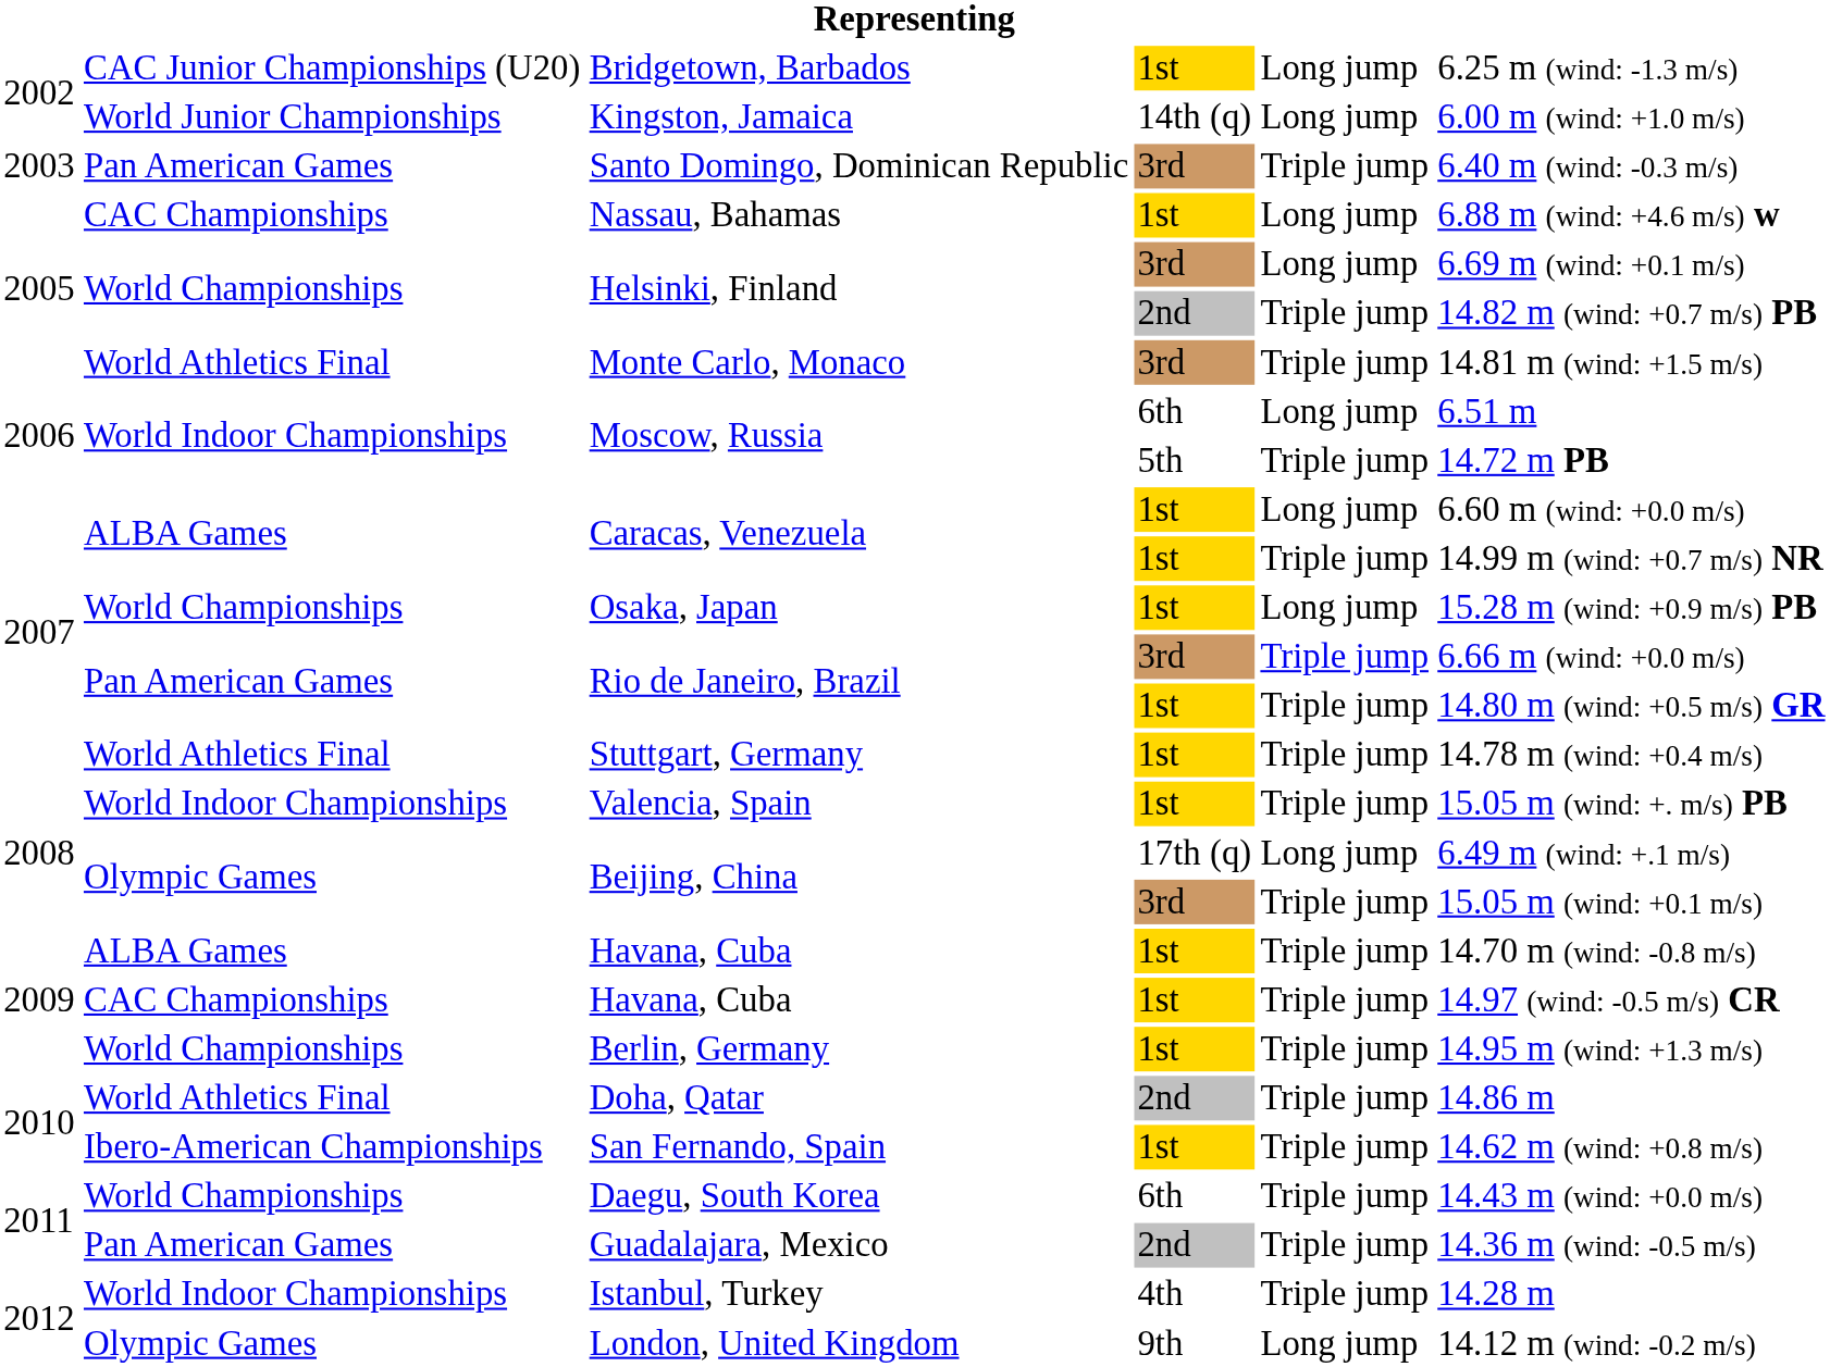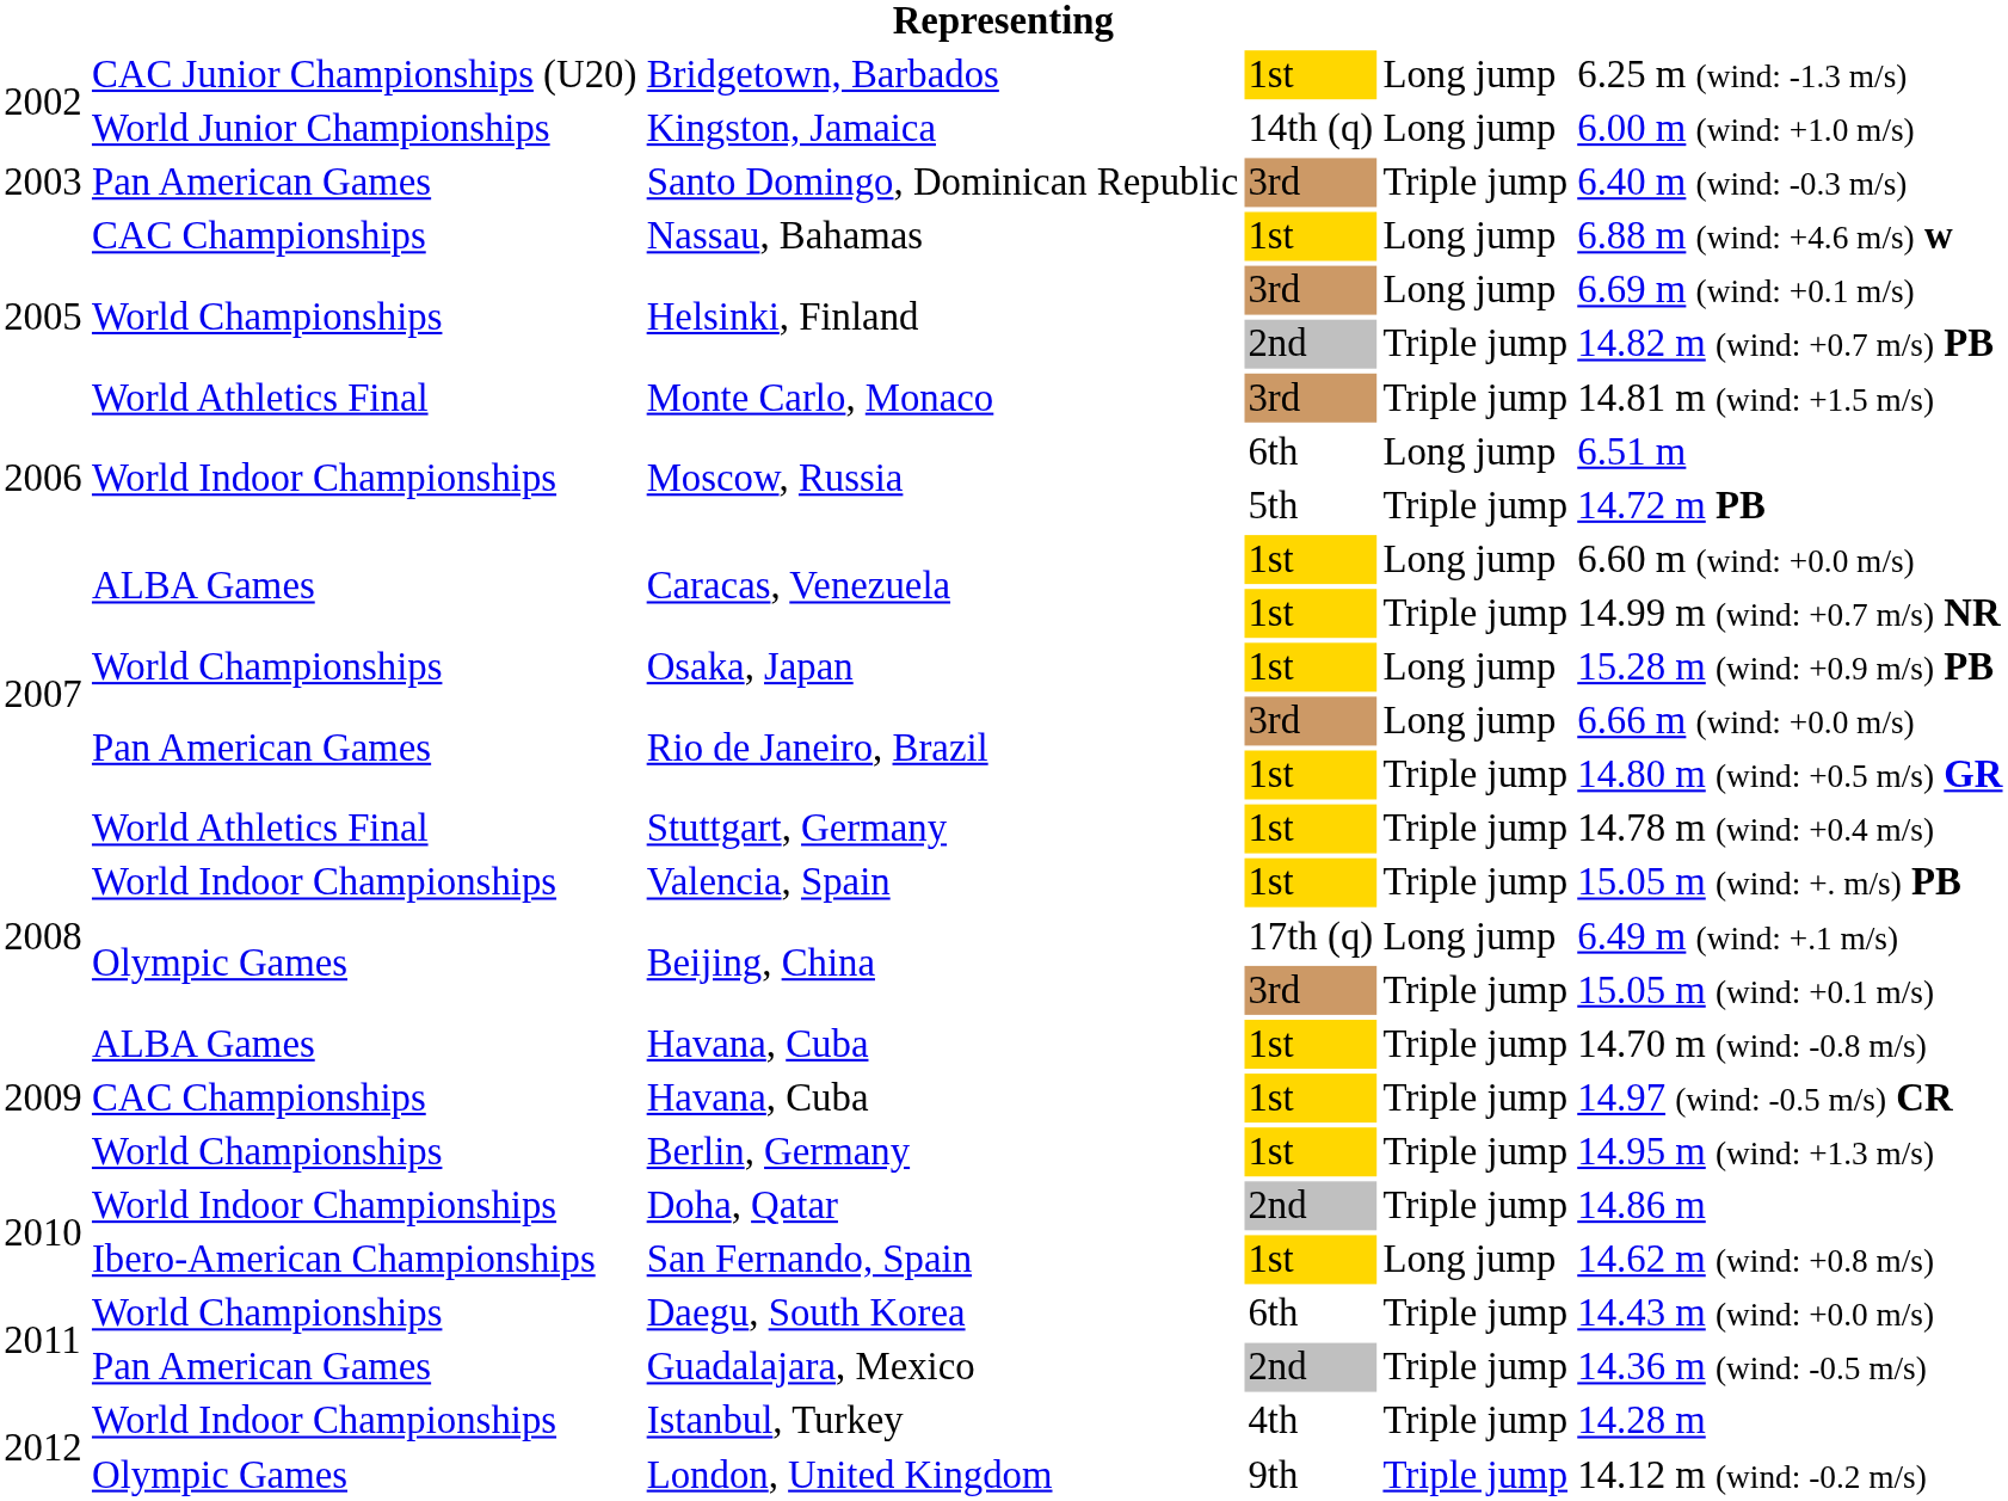 <table>
 <tr>
 <th colspan="6">Representing </th>
 </tr>
 <tr>
 <td rowspan=2>2002</td>
 <td><a href='#'>CAC Junior Championships</a> (U20)</td>
 <td><a href='#'>Bridgetown, Barbados</a></td>
 <td bgcolor=gold>1st</td>
 <td>Long jump</td>
 <td>6.25 m <small>(wind: -1.3 m/s)</small></td>
 </tr>
 <tr>
 <td><a href='#'>World Junior Championships</a></td>
 <td><a href='#'>Kingston, Jamaica</a></td>
 <td>14th (q)</td>
 <td>Long jump</td>
 <td><a href='#'>6.00 m</a> <small>(wind: +1.0 m/s)</small></td>
 </tr>
 <tr>
 <td>2003</td>
 <td><a href='#'>Pan American Games</a></td>
 <td><a href='#'>Santo Domingo</a>, Dominican Republic</td>
 <td bgcolor=cc9966>3rd</td>
 <td>Triple jump</td>
 <td><a href='#'>6.40 m</a> <small>(wind: -0.3 m/s)</small></td>
 </tr>
 <tr>
 <td rowspan=4>2005</td>
 <td><a href='#'>CAC Championships</a></td>
 <td><a href='#'>Nassau</a>, Bahamas</td>
 <td bgcolor=gold>1st</td>
 <td>Long jump</td>
 <td><a href='#'>6.88 m</a> <small>(wind: +4.6 m/s)</small> <strong>w</strong></td>
 </tr>
 <tr>
 <td rowspan=2><a href='#'>World Championships</a></td>
 <td rowspan=2><a href='#'>Helsinki</a>, Finland</td>
 <td bgcolor="cc9966">3rd</td>
 <td>Long jump</td>
 <td><a href='#'>6.69 m</a> <small>(wind: +0.1 m/s)</small></td>
 </tr>
 <tr>
 <td bgcolor="silver">2nd</td>
 <td>Triple jump</td>
 <td><a href='#'>14.82 m</a> <small>(wind: +0.7 m/s)</small> <strong>PB</strong></td>
 </tr>
 <tr>
 <td><a href='#'>World Athletics Final</a></td>
 <td><a href='#'>Monte Carlo</a>, <a href='#'>Monaco</a></td>
 <td bgcolor="CC9966">3rd</td>
 <td>Triple jump</td>
 <td>14.81 m <small>(wind: +1.5 m/s)</small></td>
 </tr>
 <tr>
 <td rowspan=2>2006</td>
 <td rowspan=2><a href='#'>World Indoor Championships</a></td>
 <td rowspan=2><a href='#'>Moscow</a>, <a href='#'>Russia</a></td>
 <td>6th</td>
 <td>Long jump</td>
 <td><a href='#'>6.51 m</a></td>
 </tr>
 <tr>
 <td>5th</td>
 <td>Triple jump</td>
 <td><a href='#'>14.72 m</a> <strong>PB</strong></td>
 </tr>
 <tr>
 <td rowspan=6>2007</td>
 <td rowspan=2><a href='#'>ALBA Games</a></td>
 <td rowspan=2><a href='#'>Caracas</a>, <a href='#'>Venezuela</a></td>
 <td bgcolor=gold>1st</td>
 <td>Long jump</td>
 <td>6.60 m <small>(wind: +0.0 m/s)</small></td>
 </tr>
 <tr>
 <td bgcolor=gold>1st</td>
 <td>Triple jump</td>
 <td>14.99 m <small>(wind: +0.7 m/s)</small> <strong>NR</strong></td>
 </tr>
 <tr>
 <td><a href='#'>World Championships</a></td>
 <td><a href='#'>Osaka</a>, <a href='#'>Japan</a></td>
 <td bgcolor="gold">1st</td>
 <td>Long jump</td>
 <td><a href='#'>15.28 m</a>  <small>(wind: +0.9 m/s)</small> <strong>PB</strong></td>
 </tr>
 <tr>
 <td rowspan=2><a href='#'>Pan American Games</a></td>
 <td rowspan=2><a href='#'>Rio de Janeiro</a>, <a href='#'>Brazil</a></td>
 <td bgcolor="cc9966">3rd</td>
-<td><a href='#'>Triple jump</a></td>
+<td>Long jump</td>
 <td><a href='#'>6.66 m</a> <small>(wind: +0.0 m/s)</small></td>
 </tr>
 <tr>
 <td bgcolor="gold">1st</td>
 <td>Triple jump</td>
 <td><a href='#'>14.80 m</a>  <small>(wind: +0.5 m/s)</small> <a href='#'><strong>GR</strong></a></td>
 </tr>
 <tr>
 <td><a href='#'>World Athletics Final</a></td>
 <td><a href='#'>Stuttgart</a>, <a href='#'>Germany</a></td>
 <td bgcolor="gold">1st</td>
 <td>Triple jump</td>
 <td>14.78 m <small>(wind: +0.4 m/s)</small></td>
 </tr>
 <tr>
 <td rowspan=3>2008</td>
 <td><a href='#'>World Indoor Championships</a></td>
 <td><a href='#'>Valencia</a>, <a href='#'>Spain</a></td>
 <td bgcolor="gold">1st</td>
 <td>Triple jump</td>
 <td><a href='#'>15.05 m</a>  <small>(wind: +. m/s)</small> <strong>PB</strong></td>
 </tr>
 <tr>
 <td rowspan=2><a href='#'>Olympic Games</a></td>
 <td rowspan=2><a href='#'>Beijing</a>, <a href='#'>China</a></td>
 <td>17th (q)</td>
 <td>Long jump</td>
 <td><a href='#'>6.49 m</a> <small>(wind: +.1 m/s)</small></td>
 </tr>
 <tr>
 <td bgcolor="cc9966">3rd</td>
 <td>Triple jump</td>
 <td><a href='#'>15.05 m</a> <small>(wind: +0.1 m/s)</small></td>
 </tr>
 <tr>
 <td rowspan=3>2009</td>
 <td><a href='#'>ALBA Games</a></td>
 <td><a href='#'>Havana</a>, <a href='#'>Cuba</a></td>
 <td bgcolor=gold>1st</td>
 <td>Triple jump</td>
 <td>14.70 m <small>(wind: -0.8 m/s)</small></td>
 </tr>
 <tr>
 <td><a href='#'>CAC Championships</a></td>
 <td><a href='#'>Havana</a>, Cuba</td>
 <td bgcolor=gold>1st</td>
 <td>Triple jump</td>
 <td><a href='#'>14.97</a>  <small>(wind: -0.5 m/s)</small> <strong>CR</strong></td>
 </tr>
 <tr>
 <td><a href='#'>World Championships</a></td>
 <td><a href='#'>Berlin</a>, <a href='#'>Germany</a></td>
 <td bgcolor="gold">1st</td>
 <td>Triple jump</td>
 <td><a href='#'>14.95 m</a> <small>(wind: +1.3 m/s)</small></td>
 </tr>
 <tr>
 <td rowspan=2>2010</td>
-<td><a href='#'>World Athletics Final</a></td>
+<td><a href='#'>World Indoor Championships</a></td>
 <td><a href='#'>Doha</a>, <a href='#'>Qatar</a></td>
 <td bgcolor="silver">2nd</td>
 <td>Triple jump</td>
 <td><a href='#'>14.86 m</a></td>
 </tr>
 <tr>
 <td><a href='#'>Ibero-American Championships</a></td>
 <td><a href='#'>San Fernando, Spain</a></td>
 <td bgcolor="gold">1st</td>
-<td>Triple jump</td>
+<td>Long jump</td>
 <td><a href='#'>14.62 m</a> <small>(wind: +0.8 m/s)</small></td>
 </tr>
 <tr>
 <td rowspan=2>2011</td>
 <td><a href='#'>World Championships</a></td>
 <td><a href='#'>Daegu</a>, <a href='#'>South Korea</a></td>
 <td>6th</td>
 <td>Triple jump</td>
 <td><a href='#'>14.43 m</a> <small>(wind: +0.0 m/s)</small></td>
 </tr>
 <tr>
 <td><a href='#'>Pan American Games</a></td>
 <td><a href='#'>Guadalajara</a>, Mexico</td>
 <td bgcolor=silver>2nd</td>
 <td>Triple jump</td>
 <td><a href='#'>14.36 m</a> <small>(wind: -0.5 m/s)</small></td>
 </tr>
 <tr>
 <td rowspan=2>2012</td>
 <td><a href='#'>World Indoor Championships</a></td>
 <td><a href='#'>Istanbul</a>, Turkey</td>
 <td>4th</td>
 <td>Triple jump</td>
 <td><a href='#'>14.28 m</a></td>
 </tr>
 <tr>
 <td><a href='#'>Olympic Games</a></td>
 <td><a href='#'>London</a>, <a href='#'>United Kingdom</a></td>
 <td>9th</td>
-<td>Long jump</td>
+<td><a href='#'>Triple jump</a></td>
 <td>14.12 m <small>(wind: -0.2 m/s)</small></td>
 </tr>
 </table>
